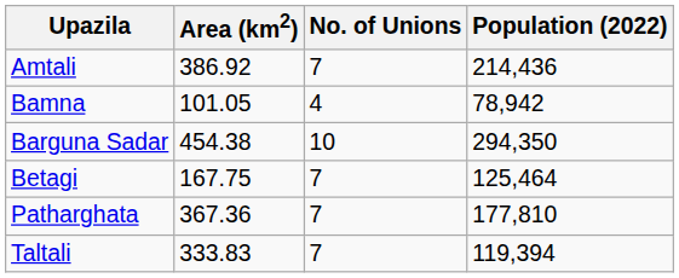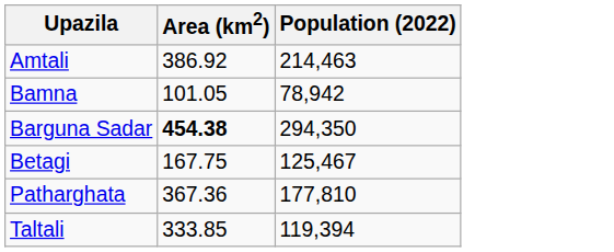 <table class="wikitable sortable">
 <tr>
 <th>Upazila</th>
 <th>Area (km<sup>2</sup>)</th>
-<th>No. of Unions</th>
 <th>Population (2022)</th>
 </tr>
 <tr>
 <td><a href='#'>Amtali</a></td>
 <td>386.92</td>
-<td>7</td>
-<td>214,436</td>
+<td>214,463</td>
 </tr>
 <tr>
 <td><a href='#'>Bamna</a></td>
 <td>101.05</td>
-<td>4</td>
 <td>78,942</td>
 </tr>
 <tr>
 <td><a href='#'>Barguna Sadar</a></td>
-<td>454.38</td>
-<td>10</td>
+<td><strong>454.38</strong></td>
 <td>294,350</td>
 </tr>
 <tr>
 <td><a href='#'>Betagi</a></td>
 <td>167.75</td>
-<td>7</td>
-<td>125,464</td>
+<td>125,467</td>
 </tr>
 <tr>
 <td><a href='#'>Patharghata</a></td>
 <td>367.36</td>
-<td>7</td>
 <td>177,810</td>
 </tr>
 <tr>
 <td><a href='#'>Taltali</a></td>
-<td>333.83</td>
-<td>7</td>
+<td>333.85</td>
 <td>119,394</td>
 </tr>
 </table>
